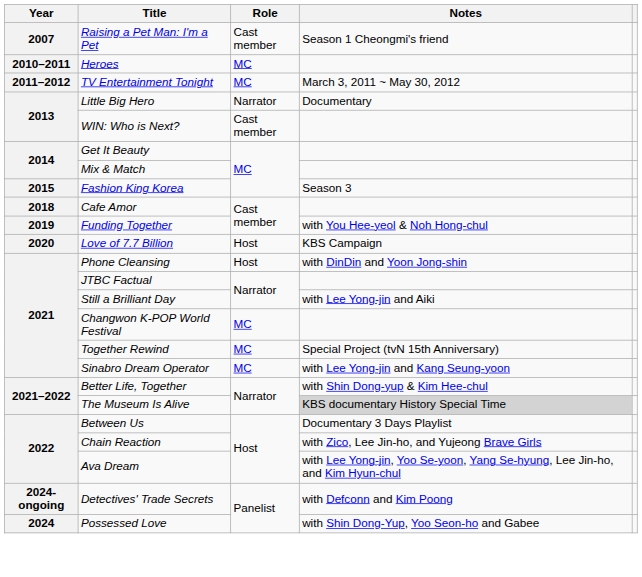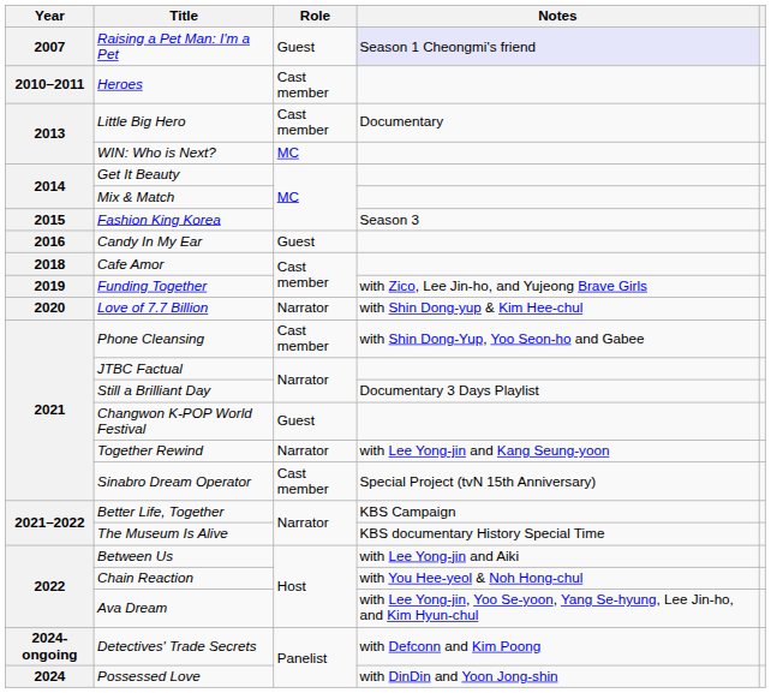 <table class="wikitable plainrowheaders sortable">
 <tr>
 <th scope="col">Year</th>
 <th scope="col">Title</th>
 <th scope="col">Role</th>
 <th scope="col">Notes</th>
 <th scope="col" class="unsortable"></th>
 </tr>
 <tr>
 <th scope="row">2007</th>
 <td><em><a href='#'>Raising a Pet Man: I'm a Pet</a></em></td>
-<td>Cast member</td>
-<td>Season 1 Cheongmi's friend</td>
+<td>Guest</td>
+<td style="background: lavender;">Season 1 Cheongmi's friend</td>
 <td style="text-align:center"></td>
 </tr>
 <tr>
 <th scope="row">2010–2011</th>
 <td><em><a href='#'>Heroes</a></em></td>
-<td><a href='#'>MC</a></td>
+<td>Cast member</td>
 <td></td>
-<td style="text-align:center"></td>
-</tr>
-<tr>
-<th scope="row">2011–2012</th>
-<td><em><a href='#'>TV Entertainment Tonight</a></em></td>
-<td><a href='#'>MC</a></td>
-<td>March 3, 2011 ~ May 30, 2012</td>
 <td style="text-align:center"></td>
 </tr>
 <tr>
 <th scope="row" rowspan="2">2013</th>
 <td><em>Little Big Hero</em></td>
-<td>Narrator</td>
+<td>Cast member</td>
 <td>Documentary</td>
 <td style="text-align:center"></td>
 </tr>
 <tr>
 <td><em> WIN: Who is Next?</em></td>
-<td>Cast member</td>
+<td><a href='#'>MC</a></td>
 <td></td>
 <td style="text-align:center"></td>
 </tr>
 <tr>
 <th scope="row" rowspan="2">2014</th>
 <td><em>Get It Beauty</em></td>
 <td rowspan="3"><a href='#'>MC</a></td>
 <td></td>
 <td style="text-align:center"></td>
 </tr>
 <tr>
 <td><em> Mix & Match</em></td>
 <td></td>
 <td style="text-align:center"></td>
 </tr>
 <tr>
 <th scope="row">2015</th>
 <td><em><a href='#'>Fashion King Korea</a></em></td>
 <td>Season 3</td>
 <td style="text-align:center"></td>
 </tr>
 <tr>
+<th scope="row">2016</th>
+<td><em>Candy In My Ear</em></td>
+<td>Guest</td>
+<td></td>
+<td style="text-align:center"></td>
+</tr>
+<tr>
 <th scope="row">2018</th>
 <td><em>Cafe Amor</em></td>
 <td rowspan="2">Cast member</td>
 <td></td>
 <td style="text-align:center"></td>
 </tr>
 <tr>
 <th scope="row">2019</th>
 <td><em><a href='#'>Funding Together</a></em></td>
-<td>with <a href='#'>You Hee-yeol</a> & <a href='#'>Noh Hong-chul</a></td>
+<td>with <a href='#'>Zico</a>, Lee Jin-ho, and Yujeong <a href='#'>Brave Girls</a></td>
 <td style="text-align:center"></td>
 </tr>
 <tr>
 <th scope="row">2020</th>
 <td><em><a href='#'>Love of 7.7 Billion</a></em></td>
-<td>Host</td>
-<td>KBS Campaign</td>
+<td>Narrator</td>
+<td>with <a href='#'>Shin Dong-yup</a> & <a href='#'>Kim Hee-chul</a></td>
 <td style="text-align:center"></td>
 </tr>
 <tr>
 <th scope="row" rowspan="6">2021</th>
 <td><em>Phone Cleansing</em></td>
-<td>Host</td>
-<td>with <a href='#'>DinDin</a> and <a href='#'>Yoon Jong-shin</a></td>
+<td>Cast member</td>
+<td>with <a href='#'>Shin Dong-Yup</a>,  <a href='#'>Yoo Seon-ho</a> and Gabee</td>
 <td style="text-align:center"></td>
 </tr>
 <tr>
 <td><em>JTBC Factual </em></td>
 <td rowspan="2">Narrator</td>
 <td></td>
 <td style="text-align:center"></td>
 </tr>
 <tr>
 <td><em>Still a Brilliant Day</em></td>
-<td>with <a href='#'>Lee Yong-jin</a> and Aiki</td>
+<td>Documentary 3 Days Playlist</td>
 <td style="text-align:center"></td>
 </tr>
 <tr>
 <td><em>Changwon K-POP World Festival</em></td>
-<td><a href='#'>MC</a></td>
+<td>Guest</td>
 <td></td>
 <td style="text-align:center"></td>
 </tr>
 <tr>
 <td><em>Together Rewind</em></td>
-<td><a href='#'>MC</a></td>
-<td>Special Project (tvN 15th Anniversary)</td>
+<td>Narrator</td>
+<td>with <a href='#'>Lee Yong-jin</a> and <a href='#'>Kang Seung-yoon</a></td>
 <td style="text-align:center"></td>
 </tr>
 <tr>
 <td><em>Sinabro Dream Operator</em></td>
-<td><a href='#'>MC</a></td>
-<td>with <a href='#'>Lee Yong-jin</a> and <a href='#'>Kang Seung-yoon</a></td>
+<td>Cast member</td>
+<td>Special Project (tvN 15th Anniversary)</td>
 <td style="text-align:center"></td>
 </tr>
 <tr>
 <th scope="row" rowspan="2">2021–2022</th>
 <td><em>Better Life, Together</em></td>
 <td rowspan="2">Narrator</td>
-<td>with <a href='#'>Shin Dong-yup</a> & <a href='#'>Kim Hee-chul</a></td>
+<td>KBS Campaign</td>
 <td style="text-align:center"></td>
 </tr>
 <tr>
 <td><em>The Museum Is Alive</em></td>
-<td style="background: lightgrey;">KBS documentary History Special Time</td>
+<td>KBS documentary History Special Time</td>
 <td style="text-align:center"></td>
 </tr>
 <tr>
 <th scope="row" rowspan="3">2022</th>
 <td><em>Between Us</em></td>
 <td rowspan="3">Host</td>
-<td>Documentary 3 Days Playlist</td>
+<td>with <a href='#'>Lee Yong-jin</a> and Aiki</td>
 <td style="text-align:center"></td>
 </tr>
 <tr>
 <td><em>Chain Reaction</em></td>
-<td>with <a href='#'>Zico</a>, Lee Jin-ho, and Yujeong <a href='#'>Brave Girls</a></td>
+<td>with <a href='#'>You Hee-yeol</a> & <a href='#'>Noh Hong-chul</a></td>
 <td style="text-align:center"></td>
 </tr>
 <tr>
 <td><em>Ava Dream</em></td>
 <td>with <a href='#'>Lee Yong-jin</a>,  <a href='#'>Yoo Se-yoon</a>, <a href='#'>Yang Se-hyung</a>, Lee Jin-ho, and <a href='#'>Kim Hyun-chul</a></td>
 <td style="text-align:center"></td>
 </tr>
 <tr>
 <th scope="row" rowspan="1">2024-ongoing</th>
 <td><em>Detectives' Trade Secrets</em></td>
 <td rowspan="2">Panelist</td>
 <td>with <a href='#'>Defconn</a> and  <a href='#'>Kim Poong</a></td>
 <td style="text-align:center"></td>
 </tr>
 <tr>
 <th scope="row" rowspan="1">2024</th>
 <td><em>Possessed Love</em></td>
-<td>with <a href='#'>Shin Dong-Yup</a>,  <a href='#'>Yoo Seon-ho</a> and Gabee</td>
+<td>with <a href='#'>DinDin</a> and <a href='#'>Yoon Jong-shin</a></td>
 <td style="text-align:center"></td>
 </tr>
 </table>
